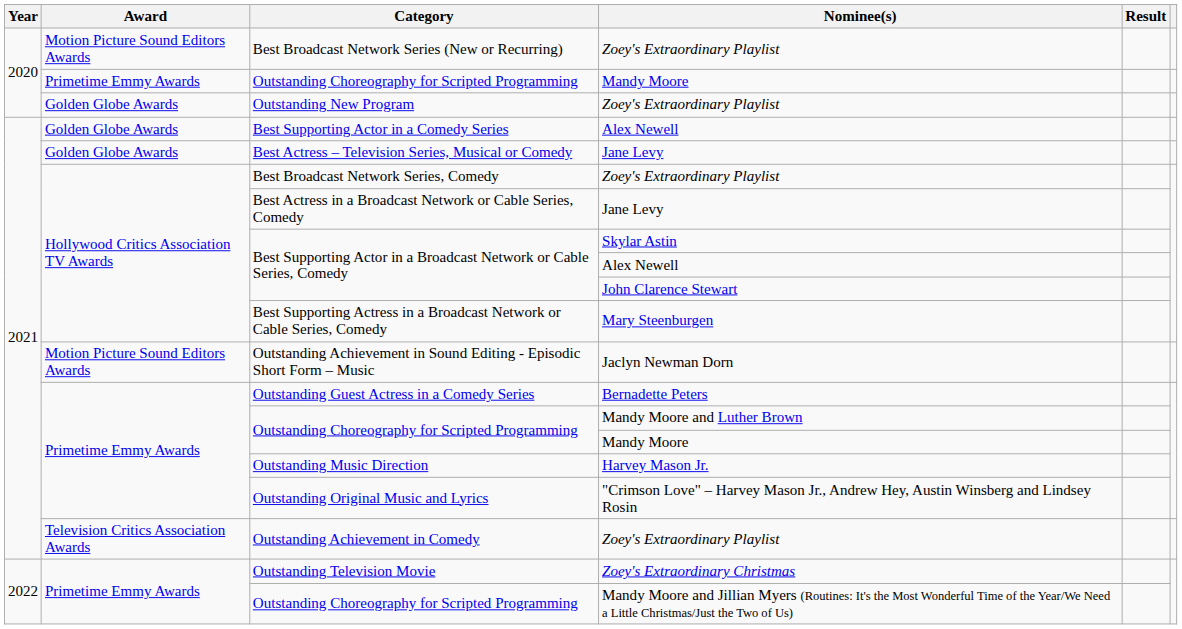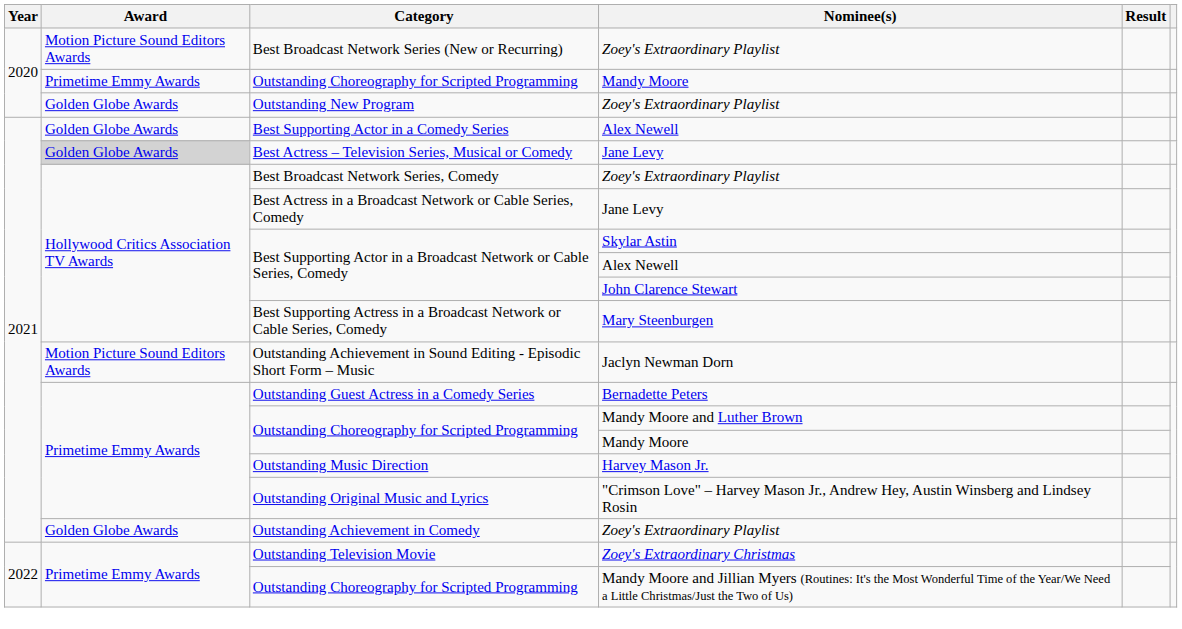 <table class="wikitable sortable">
 <tr>
 <th scope="col">Year</th>
 <th scope="col">Award</th>
 <th scope="col">Category</th>
 <th scope="col">Nominee(s)</th>
 <th scope="col">Result</th>
 <th scope="col" class="unsortable"></th>
 </tr>
 <tr>
 <td rowspan="3" style="text-align:center;">2020</td>
 <td><a href='#'>Motion Picture Sound Editors Awards</a></td>
 <td>Best Broadcast Network Series (New or Recurring)</td>
 <td><em>Zoey's Extraordinary Playlist</em></td>
 <td></td>
 <td align="center"></td>
 </tr>
 <tr>
 <td><a href='#'>Primetime Emmy Awards</a></td>
 <td><a href='#'>Outstanding Choreography for Scripted Programming</a></td>
 <td><a href='#'>Mandy Moore</a> </td>
 <td></td>
 <td align="center"></td>
 </tr>
 <tr>
 <td><a href='#'>Golden Globe Awards</a></td>
 <td><a href='#'>Outstanding New Program</a></td>
 <td><em>Zoey's Extraordinary Playlist</em></td>
 <td></td>
 <td align="center"></td>
 </tr>
 <tr>
 <td rowspan="15" style="text-align:center;">2021</td>
 <td><a href='#'>Golden Globe Awards</a></td>
 <td><a href='#'>Best Supporting Actor in a Comedy Series</a></td>
 <td><a href='#'>Alex Newell</a></td>
 <td></td>
 <td align="center"></td>
 </tr>
 <tr>
-<td><a href='#'>Golden Globe Awards</a></td>
+<td style="background: lightgrey;"><a href='#'>Golden Globe Awards</a></td>
 <td><a href='#'>Best Actress – Television Series, Musical or Comedy</a></td>
 <td><a href='#'>Jane Levy</a></td>
 <td></td>
 <td align="center"></td>
 </tr>
 <tr>
 <td rowspan="6"><a href='#'>Hollywood Critics Association TV Awards</a></td>
 <td>Best Broadcast Network Series, Comedy</td>
 <td><em>Zoey's Extraordinary Playlist</em></td>
 <td></td>
 <td align="center" rowspan="6"></td>
 </tr>
 <tr>
 <td>Best Actress in a Broadcast Network or Cable Series, Comedy</td>
 <td>Jane Levy</td>
 <td></td>
 </tr>
 <tr>
 <td rowspan="3">Best Supporting Actor in a Broadcast Network or Cable Series, Comedy</td>
 <td><a href='#'>Skylar Astin</a></td>
 <td></td>
 </tr>
 <tr>
 <td>Alex Newell</td>
 <td></td>
 </tr>
 <tr>
 <td><a href='#'>John Clarence Stewart</a></td>
 <td></td>
 </tr>
 <tr>
 <td>Best Supporting Actress in a Broadcast Network or Cable Series, Comedy</td>
 <td><a href='#'>Mary Steenburgen</a></td>
 <td></td>
 </tr>
 <tr>
 <td><a href='#'>Motion Picture Sound Editors Awards</a></td>
 <td>Outstanding Achievement in Sound Editing - Episodic Short Form – Music</td>
 <td>Jaclyn Newman Dorn </td>
 <td></td>
 <td align="center"></td>
 </tr>
 <tr>
 <td rowspan="5"><a href='#'>Primetime Emmy Awards</a></td>
 <td><a href='#'>Outstanding Guest Actress in a Comedy Series</a></td>
 <td><a href='#'>Bernadette Peters</a> </td>
 <td></td>
 <td rowspan="5" align="center"></td>
 </tr>
 <tr>
 <td rowspan="2"><a href='#'>Outstanding Choreography for Scripted Programming</a></td>
 <td>Mandy Moore and <a href='#'>Luther Brown</a> </td>
 <td></td>
 </tr>
 <tr>
 <td>Mandy Moore </td>
 <td></td>
 </tr>
 <tr>
 <td><a href='#'>Outstanding Music Direction</a></td>
 <td><a href='#'>Harvey Mason Jr.</a> </td>
 <td></td>
 </tr>
 <tr>
 <td><a href='#'>Outstanding Original Music and Lyrics</a></td>
 <td>"Crimson Love" – Harvey Mason Jr., Andrew Hey, Austin Winsberg and Lindsey Rosin </td>
 <td></td>
 </tr>
 <tr>
-<td><a href='#'>Television Critics Association Awards</a></td>
+<td><a href='#'>Golden Globe Awards</a></td>
 <td><a href='#'>Outstanding Achievement in Comedy</a></td>
 <td><em>Zoey's Extraordinary Playlist</em></td>
 <td></td>
 <td align="center"></td>
 </tr>
 <tr>
 <td rowspan=2>2022</td>
 <td rowspan=2><a href='#'>Primetime Emmy Awards</a></td>
 <td><a href='#'>Outstanding Television Movie</a></td>
 <td><em><a href='#'>Zoey's Extraordinary Christmas</a></em></td>
 <td></td>
 <td rowspan=2></td>
 </tr>
 <tr>
 <td><a href='#'>Outstanding Choreography for Scripted Programming</a></td>
 <td>Mandy Moore and Jillian Myers <small>(Routines: It's the Most Wonderful Time of the Year/We Need a Little Christmas/Just the Two of Us)</small></td>
 <td></td>
 </tr>
 </table>
